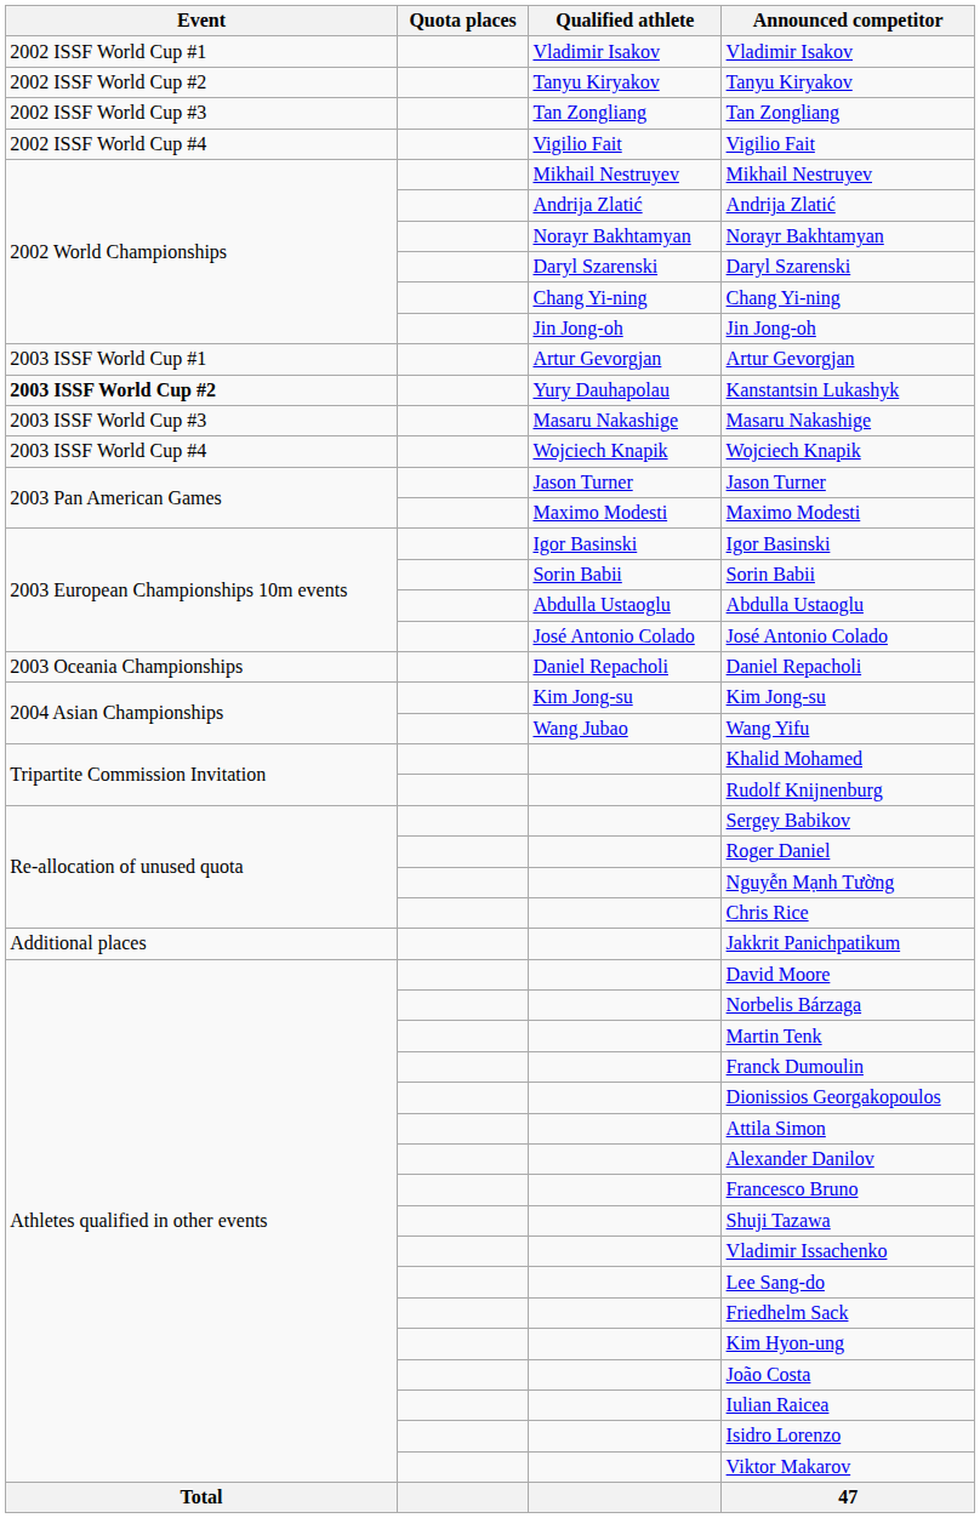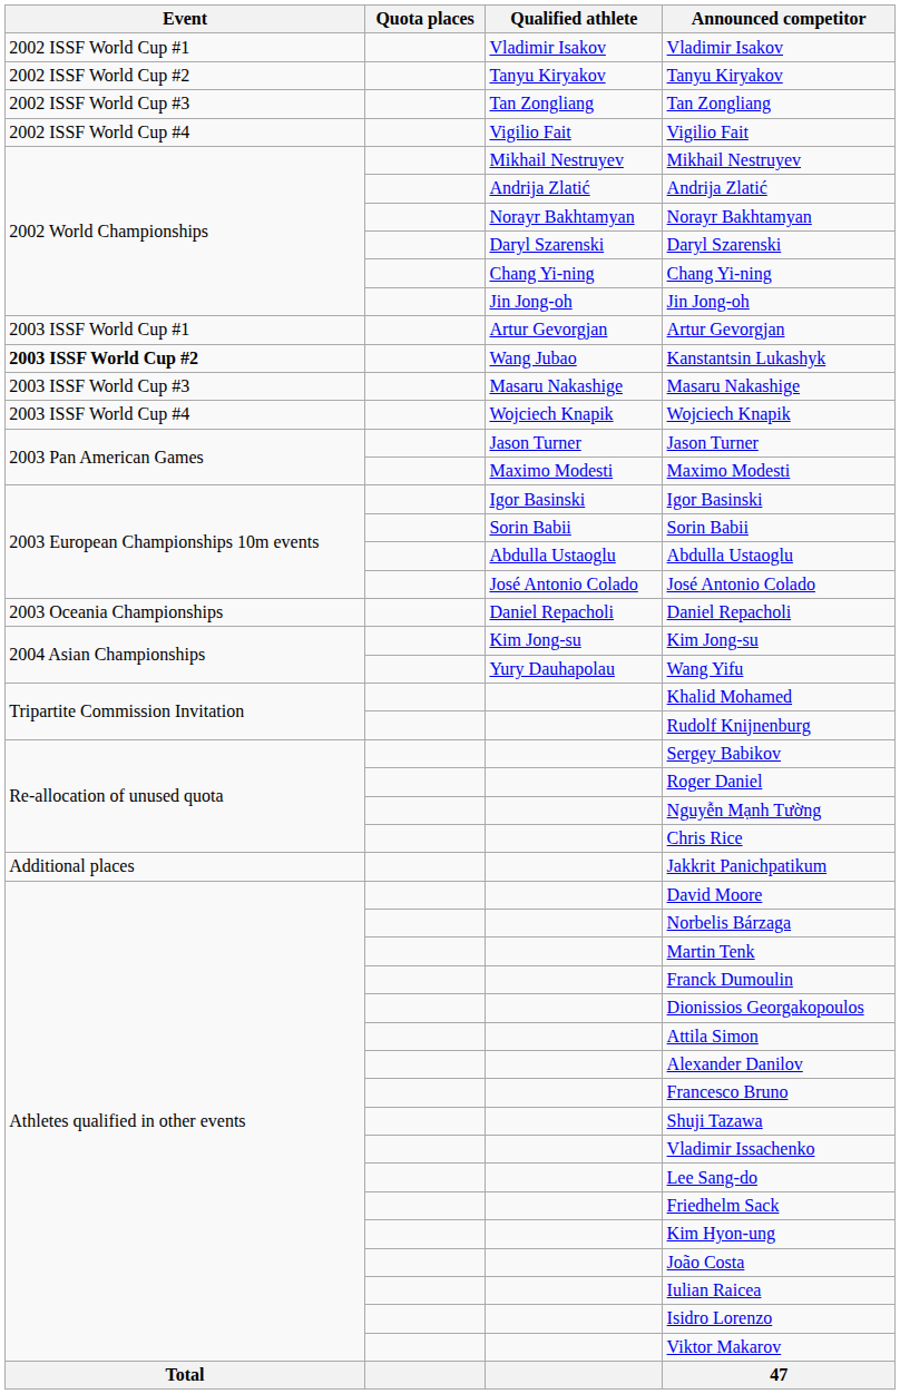 <table class=wikitable style="text-align:left" width=800>
 <tr>
 <th>Event</th>
 <th>Quota places</th>
 <th>Qualified athlete</th>
 <th>Announced competitor</th>
 </tr>
 <tr>
 <td>2002 ISSF World Cup #1</td>
 <td></td>
 <td><a href='#'>Vladimir Isakov</a></td>
 <td><a href='#'>Vladimir Isakov</a></td>
 </tr>
 <tr>
 <td>2002 ISSF World Cup #2</td>
 <td></td>
 <td><a href='#'>Tanyu Kiryakov</a></td>
 <td><a href='#'>Tanyu Kiryakov</a></td>
 </tr>
 <tr>
 <td>2002 ISSF World Cup #3</td>
 <td></td>
 <td><a href='#'>Tan Zongliang</a></td>
 <td><a href='#'>Tan Zongliang</a></td>
 </tr>
 <tr>
 <td>2002 ISSF World Cup #4</td>
 <td></td>
 <td><a href='#'>Vigilio Fait</a></td>
 <td><a href='#'>Vigilio Fait</a></td>
 </tr>
 <tr>
 <td rowspan=6>2002 World Championships</td>
 <td></td>
 <td><a href='#'>Mikhail Nestruyev</a></td>
 <td><a href='#'>Mikhail Nestruyev</a></td>
 </tr>
 <tr>
 <td></td>
 <td><a href='#'>Andrija Zlatić</a></td>
 <td><a href='#'>Andrija Zlatić</a></td>
 </tr>
 <tr>
 <td></td>
 <td><a href='#'>Norayr Bakhtamyan</a></td>
 <td><a href='#'>Norayr Bakhtamyan</a></td>
 </tr>
 <tr>
 <td></td>
 <td><a href='#'>Daryl Szarenski</a></td>
 <td><a href='#'>Daryl Szarenski</a></td>
 </tr>
 <tr>
 <td></td>
 <td><a href='#'>Chang Yi-ning</a></td>
 <td><a href='#'>Chang Yi-ning</a></td>
 </tr>
 <tr>
 <td></td>
 <td><a href='#'>Jin Jong-oh</a></td>
 <td><a href='#'>Jin Jong-oh</a></td>
 </tr>
 <tr>
 <td>2003 ISSF World Cup #1</td>
 <td></td>
 <td><a href='#'>Artur Gevorgjan</a></td>
 <td><a href='#'>Artur Gevorgjan</a></td>
 </tr>
 <tr>
 <td><strong>2003 ISSF World Cup #2</strong></td>
 <td></td>
-<td><a href='#'>Yury Dauhapolau</a></td>
+<td><a href='#'>Wang Jubao</a></td>
 <td><a href='#'>Kanstantsin Lukashyk</a></td>
 </tr>
 <tr>
 <td>2003 ISSF World Cup #3</td>
 <td></td>
 <td><a href='#'>Masaru Nakashige</a></td>
 <td><a href='#'>Masaru Nakashige</a></td>
 </tr>
 <tr>
 <td>2003 ISSF World Cup #4</td>
 <td></td>
 <td><a href='#'>Wojciech Knapik</a></td>
 <td><a href='#'>Wojciech Knapik</a></td>
 </tr>
 <tr>
 <td rowspan=2>2003 Pan American Games</td>
 <td></td>
 <td><a href='#'>Jason Turner</a></td>
 <td><a href='#'>Jason Turner</a></td>
 </tr>
 <tr>
 <td></td>
 <td><a href='#'>Maximo Modesti</a></td>
 <td><a href='#'>Maximo Modesti</a></td>
 </tr>
 <tr>
 <td rowspan=4>2003 European Championships 10m events</td>
 <td></td>
 <td><a href='#'>Igor Basinski</a></td>
 <td><a href='#'>Igor Basinski</a></td>
 </tr>
 <tr>
 <td></td>
 <td><a href='#'>Sorin Babii</a></td>
 <td><a href='#'>Sorin Babii</a></td>
 </tr>
 <tr>
 <td></td>
 <td><a href='#'>Abdulla Ustaoglu</a></td>
 <td><a href='#'>Abdulla Ustaoglu</a></td>
 </tr>
 <tr>
 <td></td>
 <td><a href='#'>José Antonio Colado</a></td>
 <td><a href='#'>José Antonio Colado</a></td>
 </tr>
 <tr>
 <td>2003 Oceania Championships</td>
 <td></td>
 <td><a href='#'>Daniel Repacholi</a></td>
 <td><a href='#'>Daniel Repacholi</a></td>
 </tr>
 <tr>
 <td rowspan=2>2004 Asian Championships</td>
 <td></td>
 <td><a href='#'>Kim Jong-su</a></td>
 <td><a href='#'>Kim Jong-su</a></td>
 </tr>
 <tr>
 <td></td>
-<td><a href='#'>Wang Jubao</a></td>
+<td><a href='#'>Yury Dauhapolau</a></td>
 <td><a href='#'>Wang Yifu</a></td>
 </tr>
 <tr>
 <td rowspan=2>Tripartite Commission Invitation</td>
 <td></td>
 <td></td>
 <td><a href='#'>Khalid Mohamed</a></td>
 </tr>
 <tr>
 <td></td>
 <td></td>
 <td><a href='#'>Rudolf Knijnenburg</a></td>
 </tr>
 <tr>
 <td rowspan=4>Re-allocation of unused quota</td>
 <td></td>
 <td></td>
 <td><a href='#'>Sergey Babikov</a></td>
 </tr>
 <tr>
 <td></td>
 <td></td>
 <td><a href='#'>Roger Daniel</a></td>
 </tr>
 <tr>
 <td></td>
 <td></td>
 <td><a href='#'>Nguyễn Mạnh Tường</a></td>
 </tr>
 <tr>
 <td></td>
 <td></td>
 <td><a href='#'>Chris Rice</a></td>
 </tr>
 <tr>
 <td>Additional places</td>
 <td></td>
 <td></td>
 <td><a href='#'>Jakkrit Panichpatikum</a></td>
 </tr>
 <tr>
 <td rowspan=17>Athletes qualified in other events</td>
 <td></td>
 <td></td>
 <td><a href='#'>David Moore</a></td>
 </tr>
 <tr>
 <td></td>
 <td></td>
 <td><a href='#'>Norbelis Bárzaga</a></td>
 </tr>
 <tr>
 <td></td>
 <td></td>
 <td><a href='#'>Martin Tenk</a></td>
 </tr>
 <tr>
 <td></td>
 <td></td>
 <td><a href='#'>Franck Dumoulin</a></td>
 </tr>
 <tr>
 <td></td>
 <td></td>
 <td><a href='#'>Dionissios Georgakopoulos</a></td>
 </tr>
 <tr>
 <td></td>
 <td></td>
 <td><a href='#'>Attila Simon</a></td>
 </tr>
 <tr>
 <td></td>
 <td></td>
 <td><a href='#'>Alexander Danilov</a></td>
 </tr>
 <tr>
 <td></td>
 <td></td>
 <td><a href='#'>Francesco Bruno</a></td>
 </tr>
 <tr>
 <td></td>
 <td></td>
 <td><a href='#'>Shuji Tazawa</a></td>
 </tr>
 <tr>
 <td></td>
 <td></td>
 <td><a href='#'>Vladimir Issachenko</a></td>
 </tr>
 <tr>
 <td></td>
 <td></td>
 <td><a href='#'>Lee Sang-do</a></td>
 </tr>
 <tr>
 <td></td>
 <td></td>
 <td><a href='#'>Friedhelm Sack</a></td>
 </tr>
 <tr>
 <td></td>
 <td></td>
 <td><a href='#'>Kim Hyon-ung</a></td>
 </tr>
 <tr>
 <td></td>
 <td></td>
 <td><a href='#'>João Costa</a></td>
 </tr>
 <tr>
 <td></td>
 <td></td>
 <td><a href='#'>Iulian Raicea</a></td>
 </tr>
 <tr>
 <td></td>
 <td></td>
 <td><a href='#'>Isidro Lorenzo</a></td>
 </tr>
 <tr>
 <td></td>
 <td></td>
 <td><a href='#'>Viktor Makarov</a></td>
 </tr>
 <tr>
 <th>Total</th>
 <th></th>
 <th></th>
 <th>47</th>
 </tr>
 </table>
